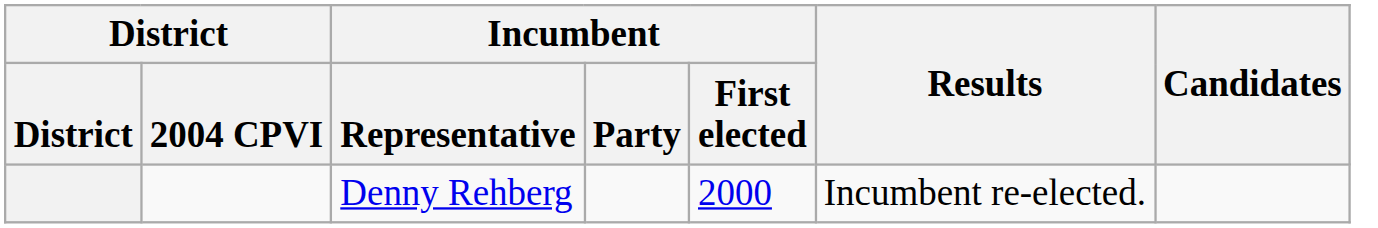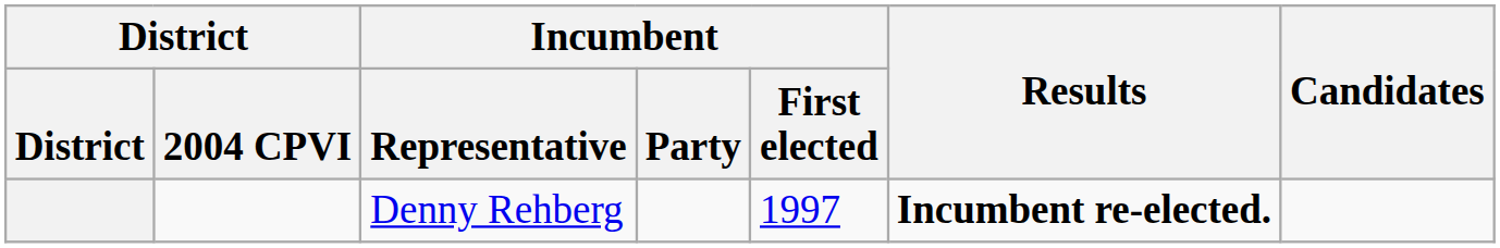 <table class=wikitable>
 <tr>
 <th colspan=2>District</th>
 <th colspan=3>Incumbent</th>
 <th rowspan=2>Results</th>
 <th rowspan=2>Candidates</th>
 </tr>
 <tr valign=bottom>
 <th>District</th>
 <th>2004 CPVI</th>
 <th>Representative</th>
 <th>Party</th>
 <th>First<br>elected</th>
 </tr>
 <tr>
 <th></th>
 <td></td>
 <td><a href='#'>Denny Rehberg</a></td>
 <td></td>
-<td><a href='#'>2000</a></td>
-<td>Incumbent re-elected.</td>
+<td><a href='#'>1997</a></td>
+<td><strong>Incumbent re-elected.</strong></td>
 <td nowrap></td>
 </tr>
 </table>
